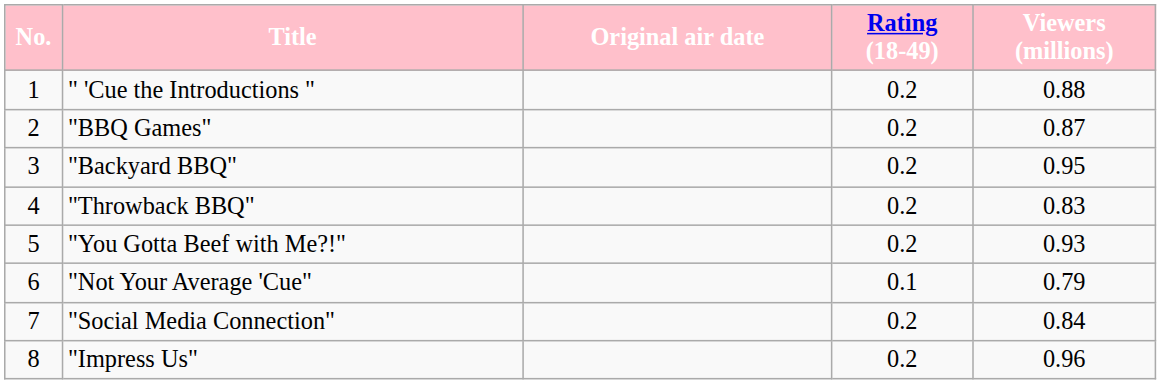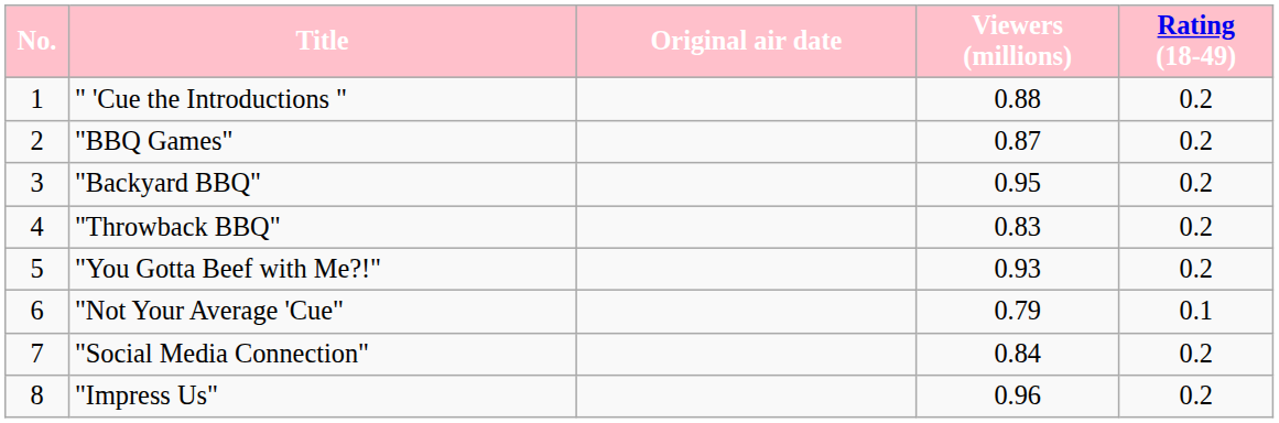 <table class="wikitable plainrowheaders" style="width:60%;">
 <tr>
 <th style="background-color: #ffc0cb; color: #FFFFFF;" width=5%>No.</th>
 <th style="background-color: #ffc0cb; color: #FFFFFF;" width=40%>Title</th>
 <th style="background-color: #ffc0cb; color: #FFFFFF;">Original air date</th>
+<th style="background-color: #ffc0cb; color: #FFFFFF;">Viewers<br>(millions)</th>
 <th style="background-color: #ffc0cb; color: #FFFFFF;"><a href='#'>Rating</a><br>(18-49)</th>
-<th style="background-color: #ffc0cb; color: #FFFFFF;">Viewers<br>(millions)</th>
 </tr>
 <tr>
 <td align=center>1</td>
 <td>" 'Cue the Introductions "</td>
 <td align=center></td>
+<td align=center>0.88</td>
 <td align=center>0.2</td>
-<td align=center>0.88</td>
 </tr>
 <tr>
 <td align=center>2</td>
 <td>"BBQ Games"</td>
 <td align=center></td>
+<td align=center>0.87</td>
 <td align=center>0.2</td>
-<td align=center>0.87</td>
 </tr>
 <tr>
 <td align=center>3</td>
 <td>"Backyard BBQ"</td>
 <td align=center></td>
+<td align=center>0.95</td>
 <td align=center>0.2</td>
-<td align=center>0.95</td>
 </tr>
 <tr>
 <td align=center>4</td>
 <td>"Throwback BBQ"</td>
 <td align=center></td>
+<td align=center>0.83</td>
 <td align=center>0.2</td>
-<td align=center>0.83</td>
 </tr>
 <tr>
 <td align=center>5</td>
 <td>"You Gotta Beef with Me?!"</td>
 <td align=center></td>
+<td align=center>0.93</td>
 <td align=center>0.2</td>
-<td align=center>0.93</td>
 </tr>
 <tr>
 <td align=center>6</td>
 <td>"Not Your Average 'Cue"</td>
 <td align=center></td>
+<td align=center>0.79</td>
 <td align=center>0.1</td>
-<td align=center>0.79</td>
 </tr>
 <tr>
 <td align=center>7</td>
 <td>"Social Media Connection"</td>
 <td align=center></td>
+<td align=center>0.84</td>
 <td align=center>0.2</td>
-<td align=center>0.84</td>
 </tr>
 <tr>
 <td align=center>8</td>
 <td>"Impress Us"</td>
 <td align=center></td>
+<td align=center>0.96</td>
 <td align=center>0.2</td>
-<td align=center>0.96</td>
 </tr>
 </table>
